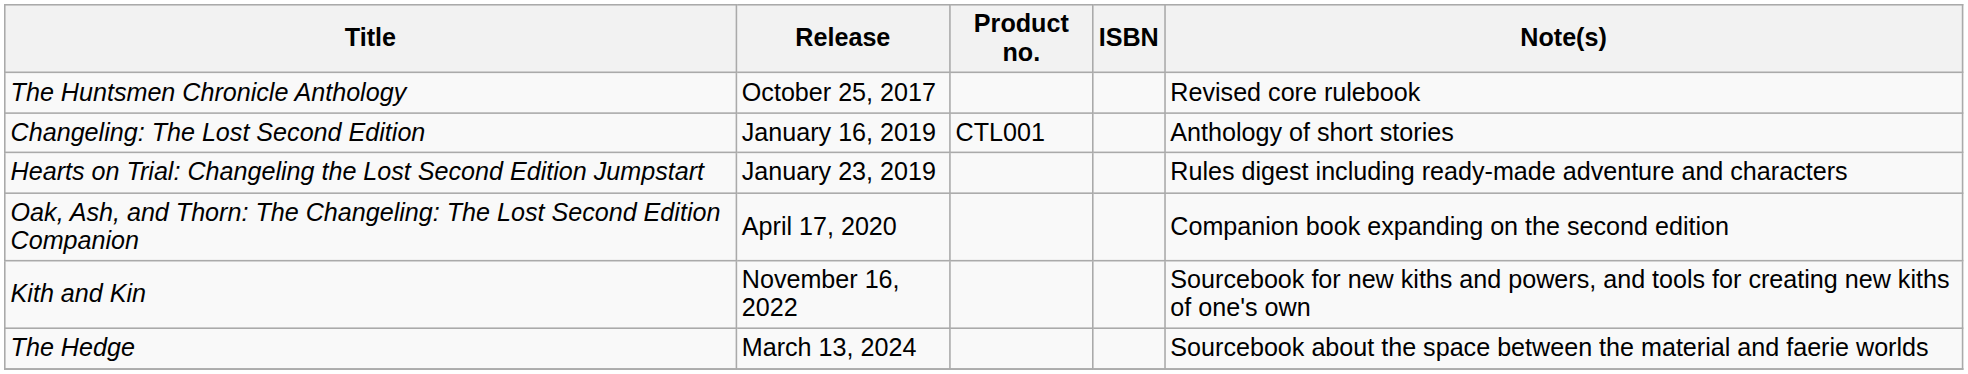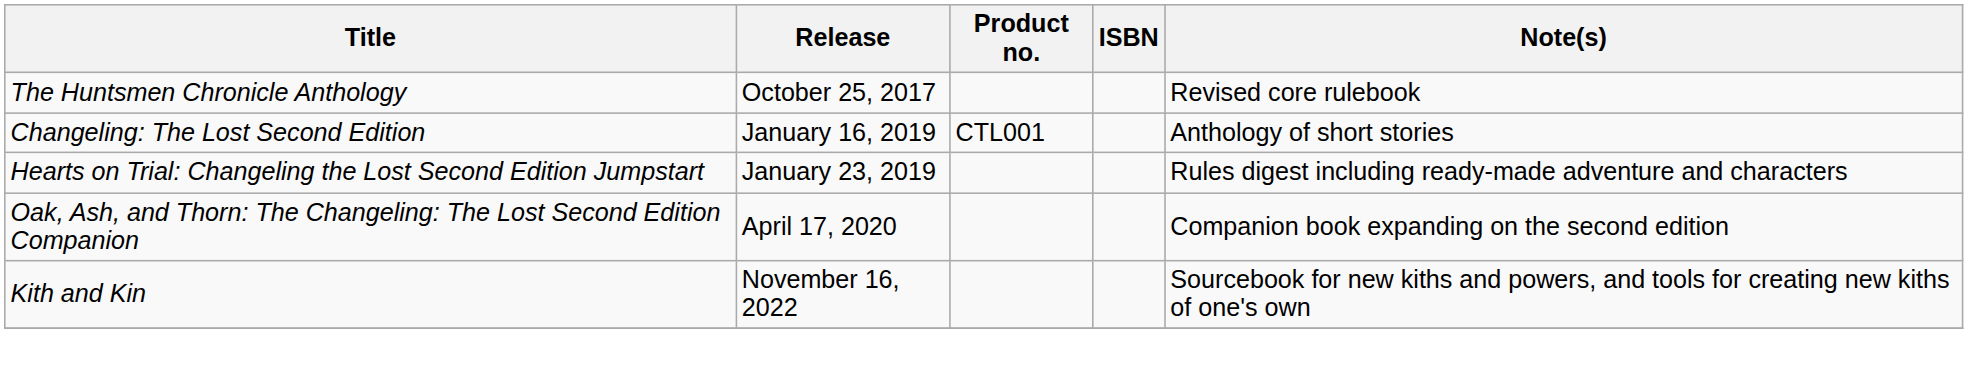 <table class="wikitable sortable">
 <tr>
 <th>Title</th>
 <th>Release</th>
 <th>Product no.</th>
 <th>ISBN</th>
 <th>Note(s)</th>
 </tr>
 <tr>
 <td><em>The Huntsmen Chronicle Anthology</em></td>
 <td>October 25, 2017</td>
 <td></td>
 <td></td>
 <td>Revised core rulebook</td>
 </tr>
 <tr>
 <td><em>Changeling: The Lost Second Edition</em></td>
 <td>January 16, 2019</td>
 <td>CTL001</td>
 <td></td>
 <td>Anthology of short stories</td>
 </tr>
 <tr>
 <td><em>Hearts on Trial: Changeling the Lost Second Edition Jumpstart</em></td>
 <td>January 23, 2019</td>
 <td></td>
 <td></td>
 <td>Rules digest including ready-made adventure and characters</td>
 </tr>
 <tr>
 <td><em>Oak, Ash, and Thorn: The Changeling: The Lost Second Edition Companion</em></td>
 <td>April 17, 2020</td>
 <td></td>
 <td></td>
 <td>Companion book expanding on the second edition</td>
 </tr>
 <tr>
 <td><em>Kith and Kin</em></td>
 <td>November 16, 2022</td>
 <td></td>
 <td></td>
 <td>Sourcebook for new kiths and powers, and tools for creating new kiths of one's own</td>
 </tr>
 <tr>
-<td><em>The Hedge</em></td>
-<td>March 13, 2024</td>
-<td></td>
-<td></td>
-<td>Sourcebook about the space between the material and faerie worlds</td>
-</tr>
-<tr>
 </tr>
 </table>
